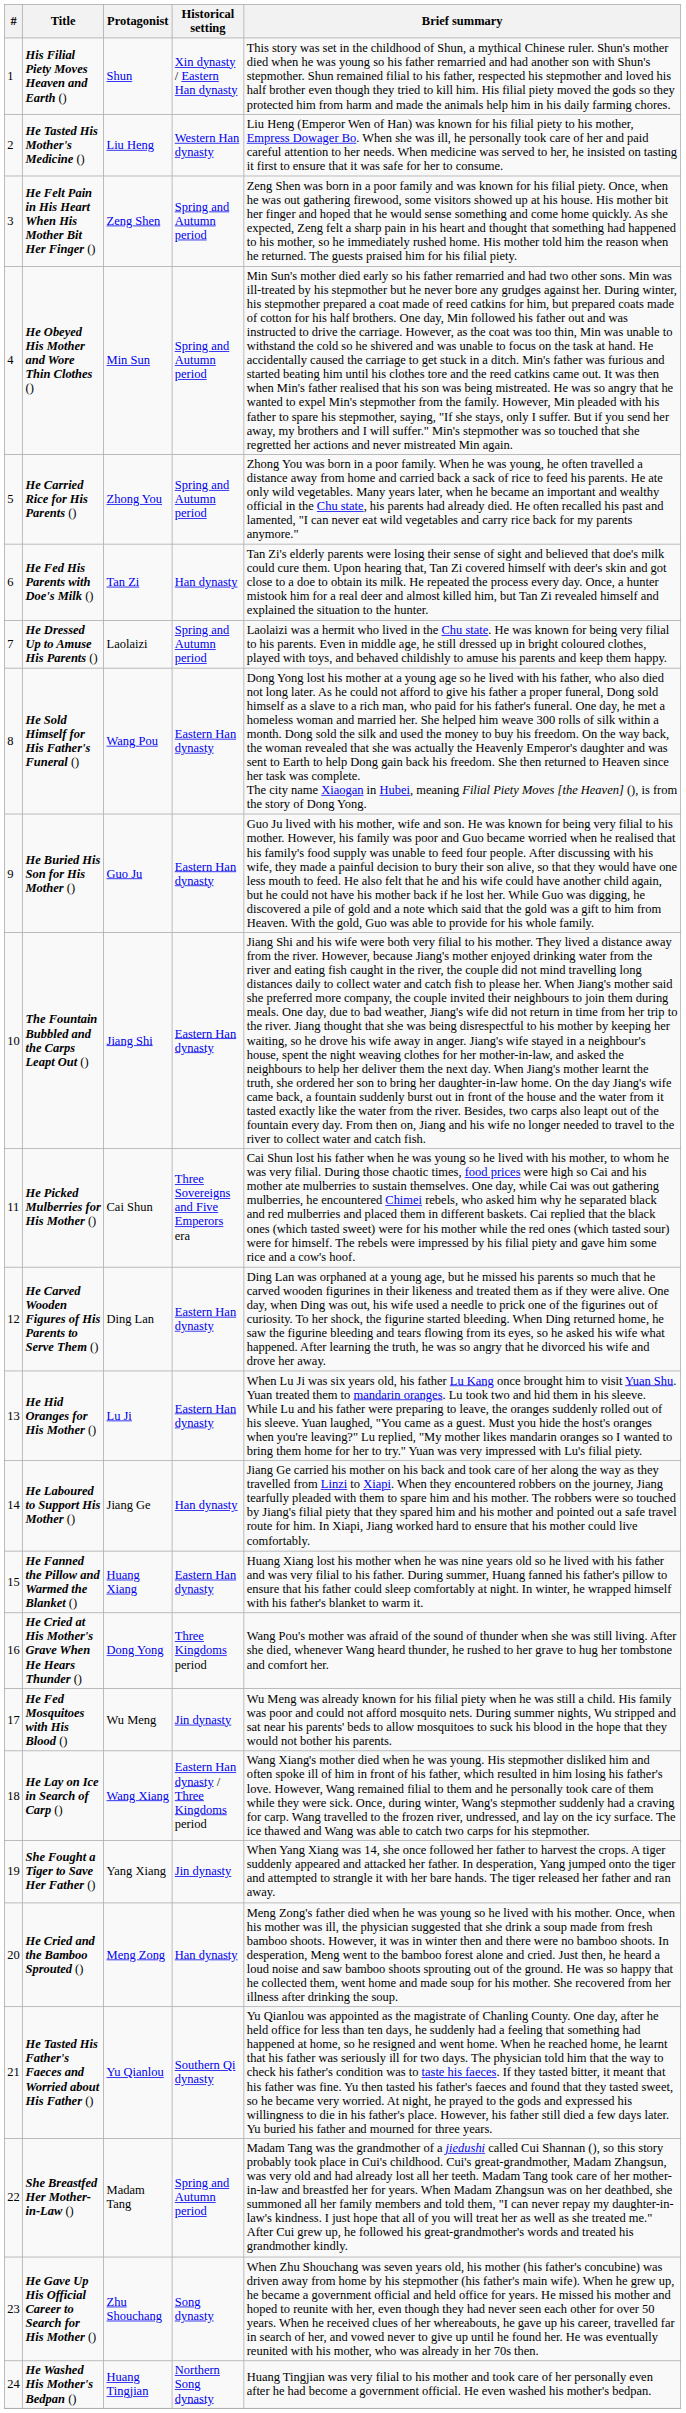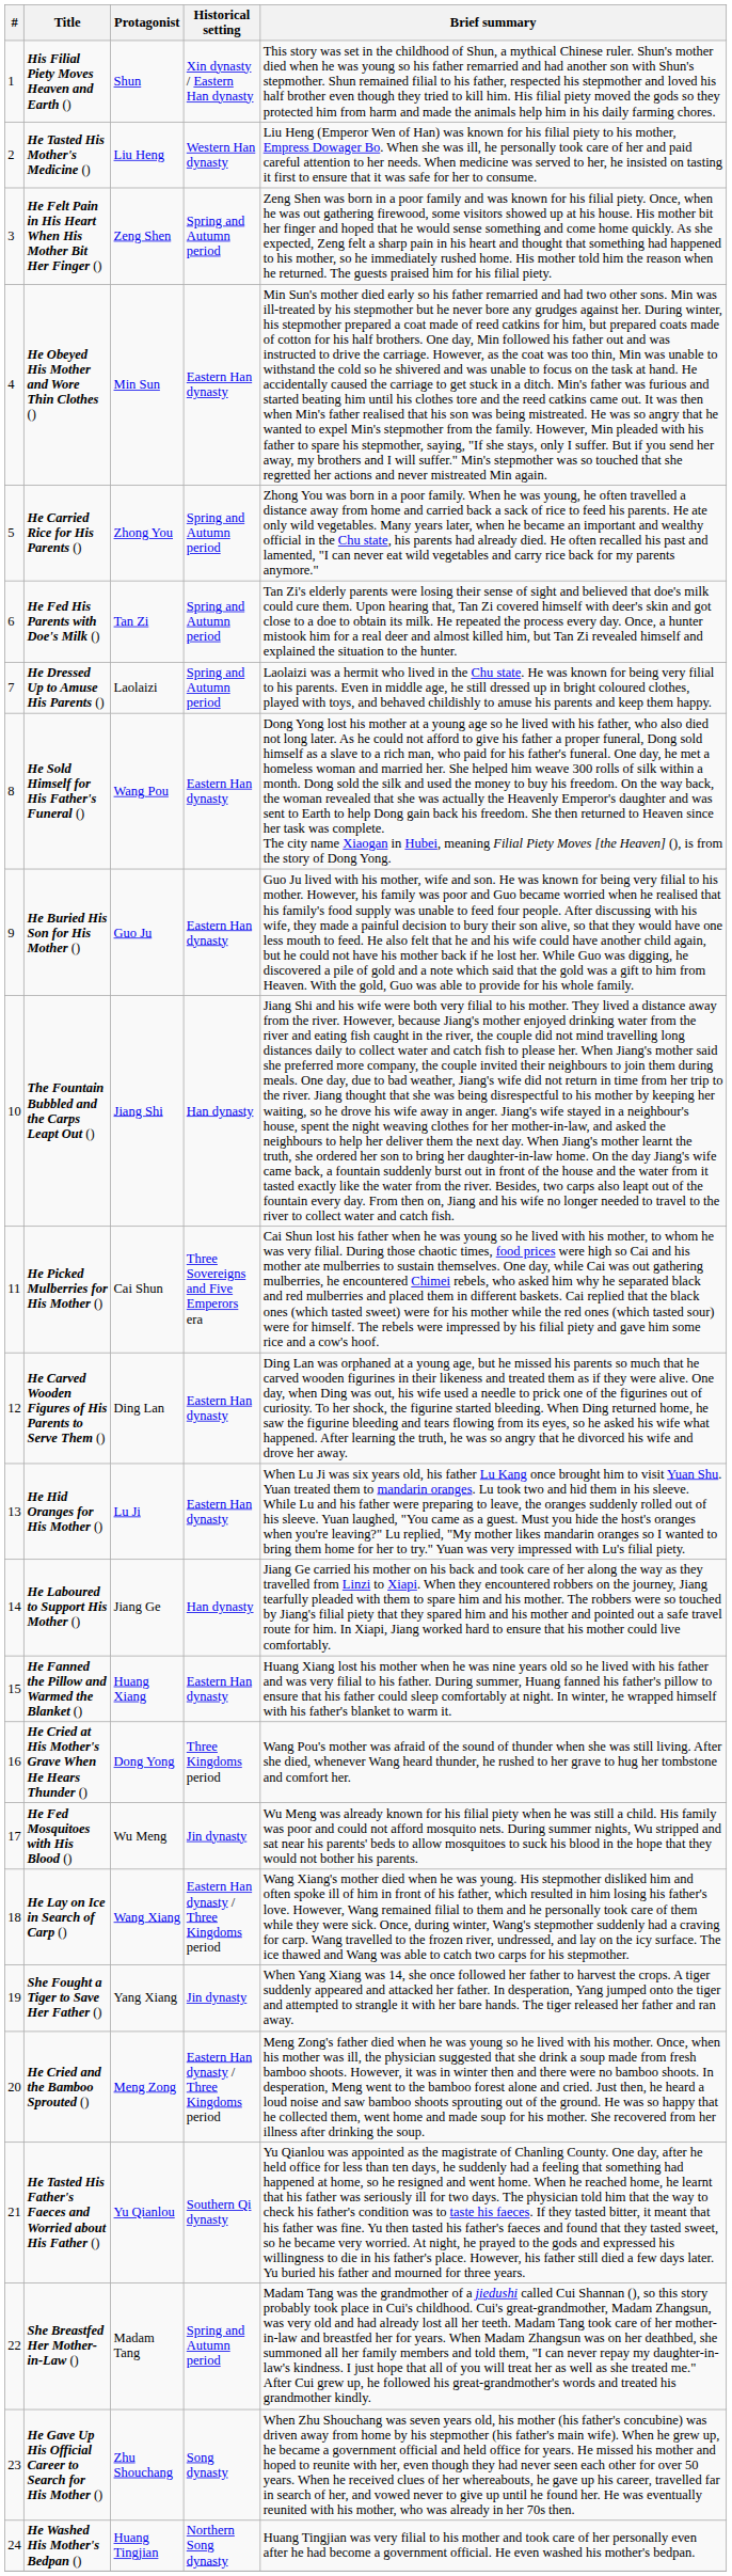 <table class=wikitable>
 <tr>
 <th>#</th>
 <th>Title</th>
 <th>Protagonist</th>
 <th>Historical setting</th>
 <th>Brief summary</th>
 </tr>
 <tr>
 <td>1</td>
 <td><strong><em>His Filial Piety Moves Heaven and Earth</em></strong> ()</td>
 <td><a href='#'>Shun</a><br></td>
 <td><a href='#'>Xin dynasty</a> / <a href='#'>Eastern Han dynasty</a></td>
 <td>This story was set in the childhood of Shun, a mythical Chinese ruler. Shun's mother died when he was young so his father remarried and had another son with Shun's stepmother. Shun remained filial to his father, respected his stepmother and loved his half brother even though they tried to kill him. His filial piety moved the gods so they protected him from harm and made the animals help him in his daily farming chores.</td>
 </tr>
 <tr>
 <td>2</td>
 <td><strong><em>He Tasted His Mother's Medicine</em></strong> ()</td>
 <td><a href='#'>Liu Heng</a><br></td>
 <td><a href='#'>Western Han dynasty</a></td>
 <td>Liu Heng (Emperor Wen of Han) was known for his filial piety to his mother, <a href='#'>Empress Dowager Bo</a>. When she was ill, he personally took care of her and paid careful attention to her needs. When medicine was served to her, he insisted on tasting it first to ensure that it was safe for her to consume.</td>
 </tr>
 <tr>
 <td>3</td>
 <td><strong><em>He Felt Pain in His Heart When His Mother Bit Her Finger</em></strong> ()</td>
 <td><a href='#'>Zeng Shen</a><br></td>
 <td><a href='#'>Spring and Autumn period</a></td>
 <td>Zeng Shen was born in a poor family and was known for his filial piety. Once, when he was out gathering firewood, some visitors showed up at his house. His mother bit her finger and hoped that he would sense something and come home quickly. As she expected, Zeng felt a sharp pain in his heart and thought that something had happened to his mother, so he immediately rushed home. His mother told him the reason when he returned. The guests praised him for his filial piety.</td>
 </tr>
 <tr>
 <td>4</td>
 <td><strong><em>He Obeyed His Mother and Wore Thin Clothes</em></strong> ()</td>
 <td><a href='#'>Min Sun</a><br></td>
-<td><a href='#'>Spring and Autumn period</a></td>
+<td><a href='#'>Eastern Han dynasty</a></td>
 <td>Min Sun's mother died early so his father remarried and had two other sons. Min was ill-treated by his stepmother but he never bore any grudges against her. During winter, his stepmother prepared a coat made of reed catkins for him, but prepared coats made of cotton for his half brothers. One day, Min followed his father out and was instructed to drive the carriage. However, as the coat was too thin, Min was unable to withstand the cold so he shivered and was unable to focus on the task at hand. He accidentally caused the carriage to get stuck in a ditch. Min's father was furious and started beating him until his clothes tore and the reed catkins came out. It was then when Min's father realised that his son was being mistreated. He was so angry that he wanted to expel Min's stepmother from the family. However, Min pleaded with his father to spare his stepmother, saying, "If she stays, only I suffer. But if you send her away, my brothers and I will suffer." Min's stepmother was so touched that she regretted her actions and never mistreated Min again.</td>
 </tr>
 <tr>
 <td>5</td>
 <td><strong><em>He Carried Rice for His Parents</em></strong> ()</td>
 <td><a href='#'>Zhong You</a><br></td>
 <td><a href='#'>Spring and Autumn period</a></td>
 <td>Zhong You was born in a poor family. When he was young, he often travelled a distance away from home and carried back a sack of rice to feed his parents. He ate only wild vegetables. Many years later, when he became an important and wealthy official in the <a href='#'>Chu state</a>, his parents had already died. He often recalled his past and lamented, "I can never eat wild vegetables and carry rice back for my parents anymore."</td>
 </tr>
 <tr>
 <td>6</td>
 <td><strong><em>He Fed His Parents with Doe's Milk</em></strong> ()</td>
 <td><a href='#'>Tan Zi</a><br></td>
-<td><a href='#'>Han dynasty</a></td>
+<td><a href='#'>Spring and Autumn period</a></td>
 <td>Tan Zi's elderly parents were losing their sense of sight and believed that doe's milk could cure them. Upon hearing that, Tan Zi covered himself with deer's skin and got close to a doe to obtain its milk. He repeated the process every day. Once, a hunter mistook him for a real deer and almost killed him, but Tan Zi revealed himself and explained the situation to the hunter.</td>
 </tr>
 <tr>
 <td>7</td>
 <td><strong><em>He Dressed Up to Amuse His Parents</em></strong> ()</td>
 <td>Laolaizi<br></td>
 <td><a href='#'>Spring and Autumn period</a></td>
 <td>Laolaizi was a hermit who lived in the <a href='#'>Chu state</a>. He was known for being very filial to his parents. Even in middle age, he still dressed up in bright coloured clothes, played with toys, and behaved childishly to amuse his parents and keep them happy.</td>
 </tr>
 <tr>
 <td>8</td>
 <td><strong><em>He Sold Himself for His Father's Funeral</em></strong> ()</td>
 <td><a href='#'>Wang Pou</a><br></td>
 <td><a href='#'>Eastern Han dynasty</a></td>
 <td>Dong Yong lost his mother at a young age so he lived with his father, who also died not long later. As he could not afford to give his father a proper funeral, Dong sold himself as a slave to a rich man, who paid for his father's funeral. One day, he met a homeless woman and married her. She helped him weave 300 rolls of silk within a month. Dong sold the silk and used the money to buy his freedom. On the way back, the woman revealed that she was actually the Heavenly Emperor's daughter and was sent to Earth to help Dong gain back his freedom. She then returned to Heaven since her task was complete.<br>The city name <a href='#'>Xiaogan</a> in <a href='#'>Hubei</a>, meaning <em>Filial Piety Moves [the Heaven]</em> (), is from the story of Dong Yong.</td>
 </tr>
 <tr>
 <td>9</td>
 <td><strong><em>He Buried His Son for His Mother</em></strong> ()</td>
 <td><a href='#'>Guo Ju</a><br></td>
 <td><a href='#'>Eastern Han dynasty</a></td>
 <td>Guo Ju lived with his mother, wife and son. He was known for being very filial to his mother. However, his family was poor and Guo became worried when he realised that his family's food supply was unable to feed four people. After discussing with his wife, they made a painful decision to bury their son alive, so that they would have one less mouth to feed. He also felt that he and his wife could have another child again, but he could not have his mother back if he lost her. While Guo was digging, he discovered a pile of gold and a note which said that the gold was a gift to him from Heaven. With the gold, Guo was able to provide for his whole family.</td>
 </tr>
 <tr>
 <td>10</td>
 <td><strong><em>The Fountain Bubbled and the Carps Leapt Out</em></strong> ()</td>
 <td><a href='#'>Jiang Shi</a><br></td>
-<td><a href='#'>Eastern Han dynasty</a></td>
+<td><a href='#'>Han dynasty</a></td>
 <td>Jiang Shi and his wife were both very filial to his mother. They lived a distance away from the river. However, because Jiang's mother enjoyed drinking water from the river and eating fish caught in the river, the couple did not mind travelling long distances daily to collect water and catch fish to please her. When Jiang's mother said she preferred more company, the couple invited their neighbours to join them during meals. One day, due to bad weather, Jiang's wife did not return in time from her trip to the river. Jiang thought that she was being disrespectful to his mother by keeping her waiting, so he drove his wife away in anger. Jiang's wife stayed in a neighbour's house, spent the night weaving clothes for her mother-in-law, and asked the neighbours to help her deliver them the next day. When Jiang's mother learnt the truth, she ordered her son to bring her daughter-in-law home. On the day Jiang's wife came back, a fountain suddenly burst out in front of the house and the water from it tasted exactly like the water from the river. Besides, two carps also leapt out of the fountain every day. From then on, Jiang and his wife no longer needed to travel to the river to collect water and catch fish.</td>
 </tr>
 <tr>
 <td>11</td>
 <td><strong><em>He Picked Mulberries for His Mother</em></strong> ()</td>
 <td>Cai Shun<br></td>
 <td><a href='#'>Three Sovereigns and Five Emperors</a> era</td>
 <td>Cai Shun lost his father when he was young so he lived with his mother, to whom he was very filial. During those chaotic times, <a href='#'>food prices</a> were high so Cai and his mother ate mulberries to sustain themselves. One day, while Cai was out gathering mulberries, he encountered <a href='#'>Chimei</a> rebels, who asked him why he separated black and red mulberries and placed them in different baskets. Cai replied that the black ones (which tasted sweet) were for his mother while the red ones (which tasted sour) were for himself. The rebels were impressed by his filial piety and gave him some rice and a cow's hoof.</td>
 </tr>
 <tr>
 <td>12</td>
 <td><strong><em>He Carved Wooden Figures of His Parents to Serve Them</em></strong> ()</td>
 <td>Ding Lan<br></td>
 <td><a href='#'>Eastern Han dynasty</a></td>
 <td>Ding Lan was orphaned at a young age, but he missed his parents so much that he carved wooden figurines in their likeness and treated them as if they were alive. One day, when Ding was out, his wife used a needle to prick one of the figurines out of curiosity. To her shock, the figurine started bleeding. When Ding returned home, he saw the figurine bleeding and tears flowing from its eyes, so he asked his wife what happened. After learning the truth, he was so angry that he divorced his wife and drove her away.</td>
 </tr>
 <tr>
 <td>13</td>
 <td><strong><em>He Hid Oranges for His Mother</em></strong> ()</td>
 <td><a href='#'>Lu Ji</a><br></td>
 <td><a href='#'>Eastern Han dynasty</a></td>
 <td>When Lu Ji was six years old, his father <a href='#'>Lu Kang</a> once brought him to visit <a href='#'>Yuan Shu</a>. Yuan treated them to <a href='#'>mandarin oranges</a>. Lu took two and hid them in his sleeve. While Lu and his father were preparing to leave, the oranges suddenly rolled out of his sleeve. Yuan laughed, "You came as a guest. Must you hide the host's oranges when you're leaving?" Lu replied, "My mother likes mandarin oranges so I wanted to bring them home for her to try." Yuan was very impressed with Lu's filial piety.</td>
 </tr>
 <tr>
 <td>14</td>
 <td><strong><em>He Laboured to Support His Mother</em></strong> ()</td>
 <td>Jiang Ge<br></td>
 <td><a href='#'>Han dynasty</a></td>
 <td>Jiang Ge carried his mother on his back and took care of her along the way as they travelled from <a href='#'>Linzi</a> to <a href='#'>Xiapi</a>. When they encountered robbers on the journey, Jiang tearfully pleaded with them to spare him and his mother. The robbers were so touched by Jiang's filial piety that they spared him and his mother and pointed out a safe travel route for him. In Xiapi, Jiang worked hard to ensure that his mother could live comfortably.</td>
 </tr>
 <tr>
 <td>15</td>
 <td><strong><em>He Fanned the Pillow and Warmed the Blanket</em></strong> ()</td>
 <td><a href='#'>Huang Xiang</a><br></td>
 <td><a href='#'>Eastern Han dynasty</a></td>
 <td>Huang Xiang lost his mother when he was nine years old so he lived with his father and was very filial to his father. During summer, Huang fanned his father's pillow to ensure that his father could sleep comfortably at night. In winter, he wrapped himself with his father's blanket to warm it.</td>
 </tr>
 <tr>
 <td>16</td>
 <td><strong><em>He Cried at His Mother's Grave When He Hears Thunder</em></strong> ()</td>
 <td><a href='#'>Dong Yong</a><br></td>
 <td><a href='#'>Three Kingdoms</a> period</td>
 <td>Wang Pou's mother was afraid of the sound of thunder when she was still living. After she died, whenever Wang heard thunder, he rushed to her grave to hug her tombstone and comfort her.</td>
 </tr>
 <tr>
 <td>17</td>
 <td><strong><em>He Fed Mosquitoes with His Blood</em></strong> ()</td>
 <td>Wu Meng<br></td>
 <td><a href='#'>Jin dynasty</a></td>
 <td>Wu Meng was already known for his filial piety when he was still a child. His family was poor and could not afford mosquito nets. During summer nights, Wu stripped and sat near his parents' beds to allow mosquitoes to suck his blood in the hope that they would not bother his parents.</td>
 </tr>
 <tr>
 <td>18</td>
 <td><strong><em>He Lay on Ice in Search of Carp</em></strong> ()</td>
 <td><a href='#'>Wang Xiang</a><br></td>
 <td><a href='#'>Eastern Han dynasty</a> / <a href='#'>Three Kingdoms</a> period</td>
 <td>Wang Xiang's mother died when he was young. His stepmother disliked him and often spoke ill of him in front of his father, which resulted in him losing his father's love. However, Wang remained filial to them and he personally took care of them while they were sick. Once, during winter, Wang's stepmother suddenly had a craving for carp. Wang travelled to the frozen river, undressed, and lay on the icy surface. The ice thawed and Wang was able to catch two carps for his stepmother.</td>
 </tr>
 <tr>
 <td>19</td>
 <td><strong><em>She Fought a Tiger to Save Her Father</em></strong> ()</td>
 <td>Yang Xiang<br></td>
 <td><a href='#'>Jin dynasty</a></td>
 <td>When Yang Xiang was 14, she once followed her father to harvest the crops. A tiger suddenly appeared and attacked her father. In desperation, Yang jumped onto the tiger and attempted to strangle it with her bare hands. The tiger released her father and ran away.</td>
 </tr>
 <tr>
 <td>20</td>
 <td><strong><em>He Cried and the Bamboo Sprouted</em></strong> ()</td>
 <td><a href='#'>Meng Zong</a><br></td>
-<td><a href='#'>Han dynasty</a></td>
+<td><a href='#'>Eastern Han dynasty</a> / <a href='#'>Three Kingdoms</a> period</td>
 <td>Meng Zong's father died when he was young so he lived with his mother. Once, when his mother was ill, the physician suggested that she drink a soup made from fresh bamboo shoots. However, it was in winter then and there were no bamboo shoots. In desperation, Meng went to the bamboo forest alone and cried. Just then, he heard a loud noise and saw bamboo shoots sprouting out of the ground. He was so happy that he collected them, went home and made soup for his mother. She recovered from her illness after drinking the soup.</td>
 </tr>
 <tr>
 <td>21</td>
 <td><strong><em>He Tasted His Father's Faeces and Worried about His Father</em></strong> ()</td>
 <td><a href='#'>Yu Qianlou</a><br></td>
 <td><a href='#'>Southern Qi dynasty</a></td>
 <td>Yu Qianlou was appointed as the magistrate of Chanling County. One day, after he held office for less than ten days, he suddenly had a feeling that something had happened at home, so he resigned and went home. When he reached home, he learnt that his father was seriously ill for two days. The physician told him that the way to check his father's condition was to <a href='#'>taste his faeces</a>. If they tasted bitter, it meant that his father was fine. Yu then tasted his father's faeces and found that they tasted sweet, so he became very worried. At night, he prayed to the gods and expressed his willingness to die in his father's place. However, his father still died a few days later. Yu buried his father and mourned for three years.</td>
 </tr>
 <tr>
 <td>22</td>
 <td><strong><em>She Breastfed Her Mother-in-Law</em></strong> ()</td>
 <td>Madam Tang<br></td>
 <td><a href='#'>Spring and Autumn period</a></td>
 <td>Madam Tang was the grandmother of a <em><a href='#'>jiedushi</a></em> called Cui Shannan (), so this story probably took place in Cui's childhood. Cui's great-grandmother, Madam Zhangsun, was very old and had already lost all her teeth. Madam Tang took care of her mother-in-law and breastfed her for years. When Madam Zhangsun was on her deathbed, she summoned all her family members and told them, "I can never repay my daughter-in-law's kindness. I just hope that all of you will treat her as well as she treated me." After Cui grew up, he followed his great-grandmother's words and treated his grandmother kindly.</td>
 </tr>
 <tr>
 <td>23</td>
 <td><strong><em>He Gave Up His Official Career to Search for His Mother</em></strong> ()</td>
 <td><a href='#'>Zhu Shouchang</a><br></td>
 <td><a href='#'>Song dynasty</a></td>
 <td>When Zhu Shouchang was seven years old, his mother (his father's concubine) was driven away from home by his stepmother (his father's main wife). When he grew up, he became a government official and held office for years. He missed his mother and hoped to reunite with her, even though they had never seen each other for over 50 years. When he received clues of her whereabouts, he gave up his career, travelled far in search of her, and vowed never to give up until he found her. He was eventually reunited with his mother, who was already in her 70s then.</td>
 </tr>
 <tr>
 <td>24</td>
 <td><strong><em>He Washed His Mother's Bedpan</em></strong> ()</td>
 <td><a href='#'>Huang Tingjian</a><br></td>
 <td><a href='#'>Northern Song dynasty</a></td>
 <td>Huang Tingjian was very filial to his mother and took care of her personally even after he had become a government official. He even washed his mother's bedpan.</td>
 </tr>
 <tr>
 </tr>
 </table>
